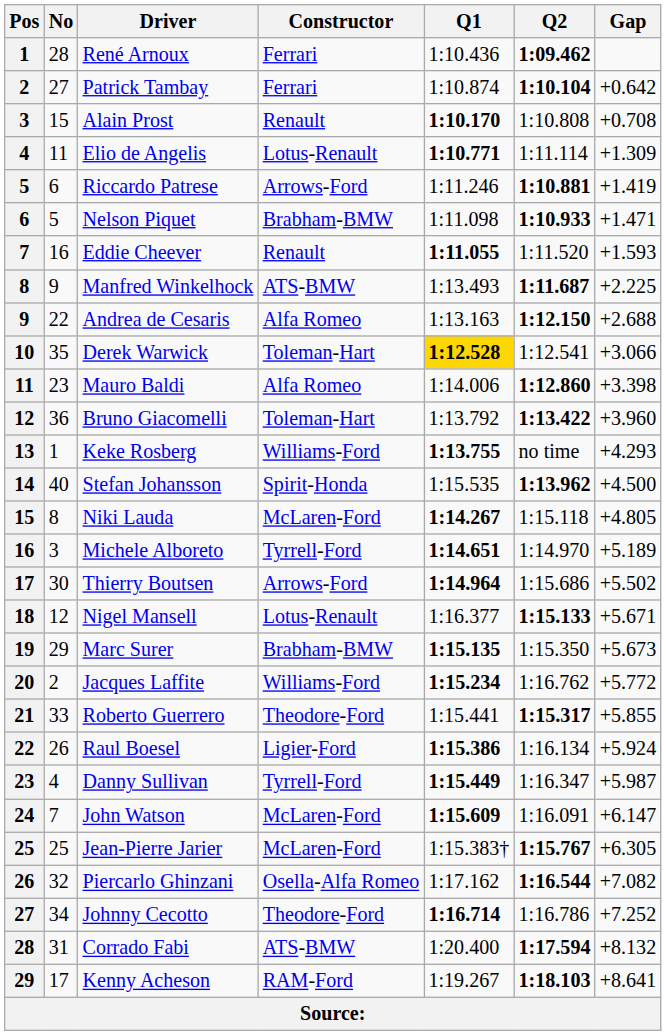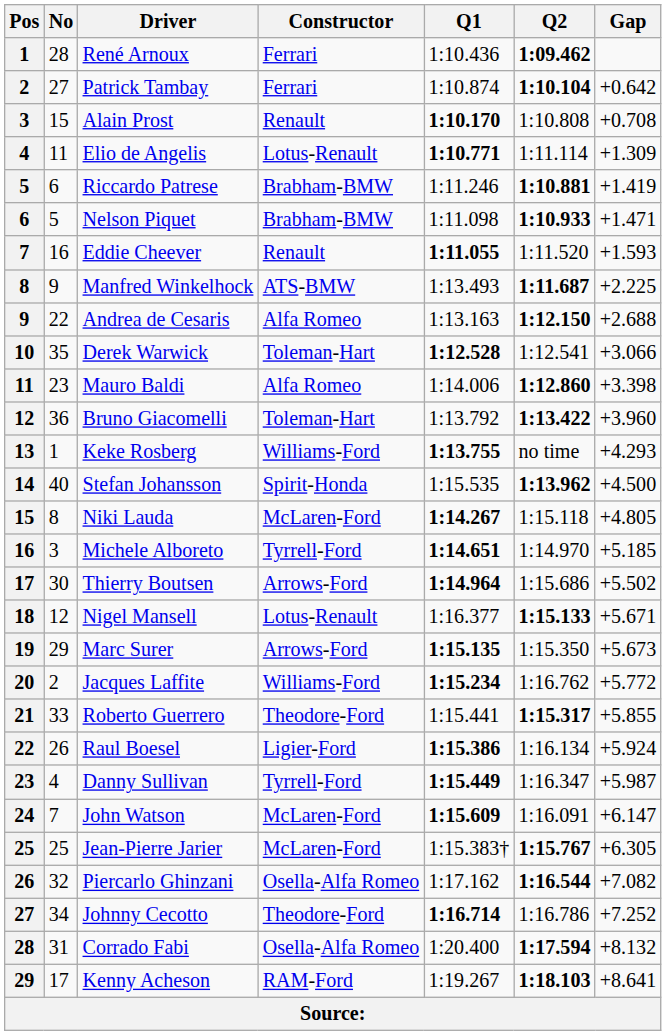 <table class="wikitable sortable" style="font-size: 95%">
 <tr>
 <th>Pos</th>
 <th>No</th>
 <th>Driver</th>
 <th>Constructor</th>
 <th>Q1</th>
 <th>Q2</th>
 <th>Gap</th>
 </tr>
 <tr>
 <th>1</th>
 <td>28</td>
 <td> <a href='#'>René Arnoux</a></td>
 <td><a href='#'>Ferrari</a></td>
 <td>1:10.436</td>
 <td><strong>1:09.462</strong></td>
 <td></td>
 </tr>
 <tr>
 <th>2</th>
 <td>27</td>
 <td> <a href='#'>Patrick Tambay</a></td>
 <td><a href='#'>Ferrari</a></td>
 <td>1:10.874</td>
 <td><strong>1:10.104</strong></td>
 <td>+0.642</td>
 </tr>
 <tr>
 <th>3</th>
 <td>15</td>
 <td> <a href='#'>Alain Prost</a></td>
 <td><a href='#'>Renault</a></td>
 <td><strong>1:10.170</strong></td>
 <td>1:10.808</td>
 <td>+0.708</td>
 </tr>
 <tr>
 <th>4</th>
 <td>11</td>
 <td> <a href='#'>Elio de Angelis</a></td>
 <td><a href='#'>Lotus</a>-<a href='#'>Renault</a></td>
 <td><strong>1:10.771</strong></td>
 <td>1:11.114</td>
 <td>+1.309</td>
 </tr>
 <tr>
 <th>5</th>
 <td>6</td>
 <td> <a href='#'>Riccardo Patrese</a></td>
-<td><a href='#'>Arrows</a>-<a href='#'>Ford</a></td>
+<td><a href='#'>Brabham</a>-<a href='#'>BMW</a></td>
 <td>1:11.246</td>
 <td><strong>1:10.881</strong></td>
 <td>+1.419</td>
 </tr>
 <tr>
 <th>6</th>
 <td>5</td>
 <td> <a href='#'>Nelson Piquet</a></td>
 <td><a href='#'>Brabham</a>-<a href='#'>BMW</a></td>
 <td>1:11.098</td>
 <td><strong>1:10.933</strong></td>
 <td>+1.471</td>
 </tr>
 <tr>
 <th>7</th>
 <td>16</td>
 <td> <a href='#'>Eddie Cheever</a></td>
 <td><a href='#'>Renault</a></td>
 <td><strong>1:11.055</strong></td>
 <td>1:11.520</td>
 <td>+1.593</td>
 </tr>
 <tr>
 <th>8</th>
 <td>9</td>
 <td> <a href='#'>Manfred Winkelhock</a></td>
 <td><a href='#'>ATS</a>-<a href='#'>BMW</a></td>
 <td>1:13.493</td>
 <td><strong>1:11.687</strong></td>
 <td>+2.225</td>
 </tr>
 <tr>
 <th>9</th>
 <td>22</td>
 <td> <a href='#'>Andrea de Cesaris</a></td>
 <td><a href='#'>Alfa Romeo</a></td>
 <td>1:13.163</td>
 <td><strong>1:12.150</strong></td>
 <td>+2.688</td>
 </tr>
 <tr>
 <th>10</th>
 <td>35</td>
 <td> <a href='#'>Derek Warwick</a></td>
 <td><a href='#'>Toleman</a>-<a href='#'>Hart</a></td>
-<td style="background: gold;"><strong>1:12.528</strong></td>
+<td><strong>1:12.528</strong></td>
 <td>1:12.541</td>
 <td>+3.066</td>
 </tr>
 <tr>
 <th>11</th>
 <td>23</td>
 <td> <a href='#'>Mauro Baldi</a></td>
 <td><a href='#'>Alfa Romeo</a></td>
 <td>1:14.006</td>
 <td><strong>1:12.860</strong></td>
 <td>+3.398</td>
 </tr>
 <tr>
 <th>12</th>
 <td>36</td>
 <td> <a href='#'>Bruno Giacomelli</a></td>
 <td><a href='#'>Toleman</a>-<a href='#'>Hart</a></td>
 <td>1:13.792</td>
 <td><strong>1:13.422</strong></td>
 <td>+3.960</td>
 </tr>
 <tr>
 <th>13</th>
 <td>1</td>
 <td> <a href='#'>Keke Rosberg</a></td>
 <td><a href='#'>Williams</a>-<a href='#'>Ford</a></td>
 <td><strong>1:13.755</strong></td>
 <td>no time</td>
 <td>+4.293</td>
 </tr>
 <tr>
 <th>14</th>
 <td>40</td>
 <td> <a href='#'>Stefan Johansson</a></td>
 <td><a href='#'>Spirit</a>-<a href='#'>Honda</a></td>
 <td>1:15.535</td>
 <td><strong>1:13.962</strong></td>
 <td>+4.500</td>
 </tr>
 <tr>
 <th>15</th>
 <td>8</td>
 <td> <a href='#'>Niki Lauda</a></td>
 <td><a href='#'>McLaren</a>-<a href='#'>Ford</a></td>
 <td><strong>1:14.267</strong></td>
 <td>1:15.118</td>
 <td>+4.805</td>
 </tr>
 <tr>
 <th>16</th>
 <td>3</td>
 <td> <a href='#'>Michele Alboreto</a></td>
 <td><a href='#'>Tyrrell</a>-<a href='#'>Ford</a></td>
 <td><strong>1:14.651</strong></td>
 <td>1:14.970</td>
-<td>+5.189</td>
+<td>+5.185</td>
 </tr>
 <tr>
 <th>17</th>
 <td>30</td>
 <td> <a href='#'>Thierry Boutsen</a></td>
 <td><a href='#'>Arrows</a>-<a href='#'>Ford</a></td>
 <td><strong>1:14.964</strong></td>
 <td>1:15.686</td>
 <td>+5.502</td>
 </tr>
 <tr>
 <th>18</th>
 <td>12</td>
 <td> <a href='#'>Nigel Mansell</a></td>
 <td><a href='#'>Lotus</a>-<a href='#'>Renault</a></td>
 <td>1:16.377</td>
 <td><strong>1:15.133</strong></td>
 <td>+5.671</td>
 </tr>
 <tr>
 <th>19</th>
 <td>29</td>
 <td> <a href='#'>Marc Surer</a></td>
-<td><a href='#'>Brabham</a>-<a href='#'>BMW</a></td>
+<td><a href='#'>Arrows</a>-<a href='#'>Ford</a></td>
 <td><strong>1:15.135</strong></td>
 <td>1:15.350</td>
 <td>+5.673</td>
 </tr>
 <tr>
 <th>20</th>
 <td>2</td>
 <td> <a href='#'>Jacques Laffite</a></td>
 <td><a href='#'>Williams</a>-<a href='#'>Ford</a></td>
 <td><strong>1:15.234</strong></td>
 <td>1:16.762</td>
 <td>+5.772</td>
 </tr>
 <tr>
 <th>21</th>
 <td>33</td>
 <td> <a href='#'>Roberto Guerrero</a></td>
 <td><a href='#'>Theodore</a>-<a href='#'>Ford</a></td>
 <td>1:15.441</td>
 <td><strong>1:15.317</strong></td>
 <td>+5.855</td>
 </tr>
 <tr>
 <th>22</th>
 <td>26</td>
 <td> <a href='#'>Raul Boesel</a></td>
 <td><a href='#'>Ligier</a>-<a href='#'>Ford</a></td>
 <td><strong>1:15.386</strong></td>
 <td>1:16.134</td>
 <td>+5.924</td>
 </tr>
 <tr>
 <th>23</th>
 <td>4</td>
 <td> <a href='#'>Danny Sullivan</a></td>
 <td><a href='#'>Tyrrell</a>-<a href='#'>Ford</a></td>
 <td><strong>1:15.449</strong></td>
 <td>1:16.347</td>
 <td>+5.987</td>
 </tr>
 <tr>
 <th>24</th>
 <td>7</td>
 <td> <a href='#'>John Watson</a></td>
 <td><a href='#'>McLaren</a>-<a href='#'>Ford</a></td>
 <td><strong>1:15.609</strong></td>
 <td>1:16.091</td>
 <td>+6.147</td>
 </tr>
 <tr>
 <th>25</th>
 <td>25</td>
 <td> <a href='#'>Jean-Pierre Jarier</a></td>
 <td><a href='#'>McLaren</a>-<a href='#'>Ford</a></td>
 <td>1:15.383†</td>
 <td><strong>1:15.767</strong></td>
 <td>+6.305</td>
 </tr>
 <tr>
 <th>26</th>
 <td>32</td>
 <td> <a href='#'>Piercarlo Ghinzani</a></td>
 <td><a href='#'>Osella</a>-<a href='#'>Alfa Romeo</a></td>
 <td>1:17.162</td>
 <td><strong>1:16.544</strong></td>
 <td>+7.082</td>
 </tr>
 <tr>
 <th>27</th>
 <td>34</td>
 <td> <a href='#'>Johnny Cecotto</a></td>
 <td><a href='#'>Theodore</a>-<a href='#'>Ford</a></td>
 <td><strong>1:16.714</strong></td>
 <td>1:16.786</td>
 <td>+7.252</td>
 </tr>
 <tr>
 <th>28</th>
 <td>31</td>
 <td> <a href='#'>Corrado Fabi</a></td>
-<td><a href='#'>ATS</a>-<a href='#'>BMW</a></td>
+<td><a href='#'>Osella</a>-<a href='#'>Alfa Romeo</a></td>
 <td>1:20.400</td>
 <td><strong>1:17.594</strong></td>
 <td>+8.132</td>
 </tr>
 <tr>
 <th>29</th>
 <td>17</td>
 <td> <a href='#'>Kenny Acheson</a></td>
 <td><a href='#'>RAM</a>-<a href='#'>Ford</a></td>
 <td>1:19.267</td>
 <td><strong>1:18.103</strong></td>
 <td>+8.641</td>
 </tr>
 <tr>
 <th colspan="7" style="text-align: center">Source: </th>
 </tr>
 </table>
